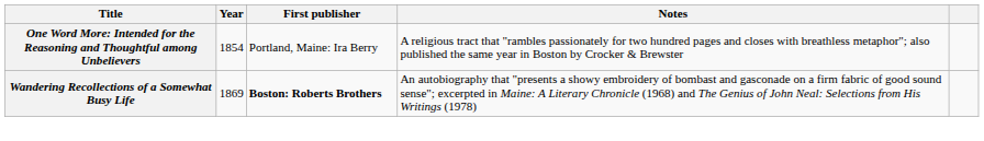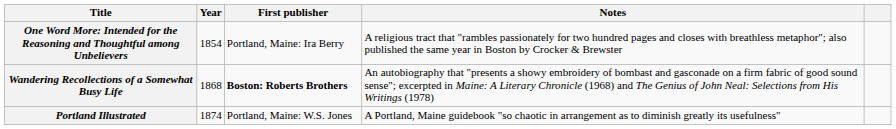 <table class="wikitable plainrowheaders sortable" style="margin-right: 0;">
 <tr>
 <th scope="col" style="width: 17em;">Title</th>
 <th scope="col" style="width: 2em;">Year</th>
 <th scope="col" style="width: 12em;">First publisher</th>
 <th scope="col" class="unsortable" style="width: 45em;">Notes</th>
 <th scope="col" class="unsortable" style="width: 2em;"></th>
 </tr>
 <tr>
 <th scope="row"><em>One Word More: Intended for the Reasoning and Thoughtful among Unbelievers</em></th>
 <td>1854</td>
 <td>Portland, Maine: Ira Berry</td>
 <td>A religious tract that "rambles passionately for two hundred pages and closes with breathless metaphor"; also published the same year in Boston by Crocker & Brewster</td>
 <td style="text-align: center;"></td>
 </tr>
 <tr>
 <th scope="row"><em>Wandering Recollections of a Somewhat Busy Life</em></th>
-<td>1869</td>
+<td>1868</td>
 <td><strong>Boston: Roberts Brothers</strong></td>
 <td>An autobiography that "presents a showy embroidery of bombast and gasconade on a firm fabric of good sound sense"; excerpted in <em>Maine: A Literary Chronicle</em> (1968) and <em>The Genius of John Neal: Selections from His Writings</em> (1978)</td>
 <td style="text-align: center;"></td>
 </tr>
+<tr>
+<th scope="row"><em>Portland Illustrated</em></th>
+<td>1874</td>
+<td>Portland, Maine: W.S. Jones</td>
+<td>A Portland, Maine guidebook "so chaotic in arrangement as to diminish greatly its usefulness"</td>
+<td style="text-align: center;"></td>
+</tr>
 </table>
